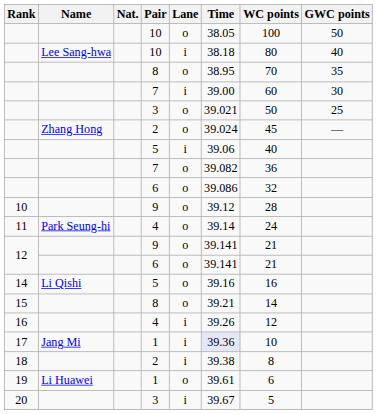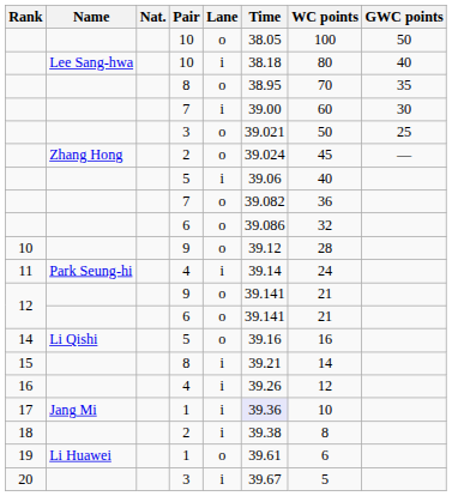 <table class="wikitable sortable" style="text-align:center">
 <tr>
 <th>Rank</th>
 <th>Name</th>
 <th>Nat.</th>
 <th>Pair</th>
 <th>Lane</th>
 <th>Time</th>
 <th>WC points</th>
 <th>GWC points</th>
 </tr>
 <tr>
 <td></td>
 <td align=left></td>
 <td></td>
 <td>10</td>
 <td>o</td>
 <td>38.05</td>
 <td>100</td>
 <td>50</td>
 </tr>
 <tr>
 <td></td>
 <td align=left><a href='#'>Lee Sang-hwa</a></td>
 <td></td>
 <td>10</td>
 <td>i</td>
 <td>38.18</td>
 <td>80</td>
 <td>40</td>
 </tr>
 <tr>
 <td></td>
 <td align=left></td>
 <td></td>
 <td>8</td>
 <td>o</td>
 <td>38.95</td>
 <td>70</td>
 <td>35</td>
 </tr>
 <tr>
 <td></td>
 <td align=left></td>
 <td></td>
 <td>7</td>
 <td>i</td>
 <td>39.00</td>
 <td>60</td>
 <td>30</td>
 </tr>
 <tr>
 <td></td>
 <td align=left></td>
 <td></td>
 <td>3</td>
 <td>o</td>
 <td>39.021</td>
 <td>50</td>
 <td>25</td>
 </tr>
 <tr>
 <td></td>
 <td align=left><a href='#'>Zhang Hong</a></td>
 <td></td>
 <td>2</td>
 <td>o</td>
 <td>39.024</td>
 <td>45</td>
 <td>—</td>
 </tr>
 <tr>
 <td></td>
 <td align=left></td>
 <td></td>
 <td>5</td>
 <td>i</td>
 <td>39.06</td>
 <td>40</td>
 <td></td>
 </tr>
 <tr>
 <td></td>
 <td align=left></td>
 <td></td>
 <td>7</td>
 <td>o</td>
 <td>39.082</td>
 <td>36</td>
 <td></td>
 </tr>
 <tr>
 <td></td>
 <td align=left></td>
 <td></td>
 <td>6</td>
 <td>o</td>
 <td>39.086</td>
 <td>32</td>
 <td></td>
 </tr>
 <tr>
 <td>10</td>
 <td align=left></td>
 <td></td>
 <td>9</td>
 <td>o</td>
 <td>39.12</td>
 <td>28</td>
 <td></td>
 </tr>
 <tr>
 <td>11</td>
 <td align=left><a href='#'>Park Seung-hi</a></td>
 <td></td>
 <td>4</td>
-<td>o</td>
+<td>i</td>
 <td>39.14</td>
 <td>24</td>
 <td></td>
 </tr>
 <tr>
 <td rowspan=2>12</td>
 <td align=left></td>
 <td></td>
 <td>9</td>
 <td>o</td>
 <td>39.141</td>
 <td>21</td>
 <td></td>
 </tr>
 <tr>
 <td align=left></td>
 <td></td>
 <td>6</td>
 <td>o</td>
 <td>39.141</td>
 <td>21</td>
 <td></td>
 </tr>
 <tr>
 <td>14</td>
 <td align=left><a href='#'>Li Qishi</a></td>
 <td></td>
 <td>5</td>
 <td>o</td>
 <td>39.16</td>
 <td>16</td>
 <td></td>
 </tr>
 <tr>
 <td>15</td>
 <td align=left></td>
 <td></td>
 <td>8</td>
-<td>o</td>
+<td>i</td>
 <td>39.21</td>
 <td>14</td>
 <td></td>
 </tr>
 <tr>
 <td>16</td>
 <td align=left></td>
 <td></td>
 <td>4</td>
 <td>i</td>
 <td>39.26</td>
 <td>12</td>
 <td></td>
 </tr>
 <tr>
 <td>17</td>
 <td align=left><a href='#'>Jang Mi</a></td>
 <td></td>
 <td>1</td>
 <td>i</td>
 <td style="background: lavender;">39.36</td>
 <td>10</td>
 <td></td>
 </tr>
 <tr>
 <td>18</td>
 <td align=left></td>
 <td></td>
 <td>2</td>
 <td>i</td>
 <td>39.38</td>
 <td>8</td>
 <td></td>
 </tr>
 <tr>
 <td>19</td>
 <td align=left><a href='#'>Li Huawei</a></td>
 <td></td>
 <td>1</td>
 <td>o</td>
 <td>39.61</td>
 <td>6</td>
 <td></td>
 </tr>
 <tr>
 <td>20</td>
 <td align=left></td>
 <td></td>
 <td>3</td>
 <td>i</td>
 <td>39.67</td>
 <td>5</td>
 <td></td>
 </tr>
 </table>
